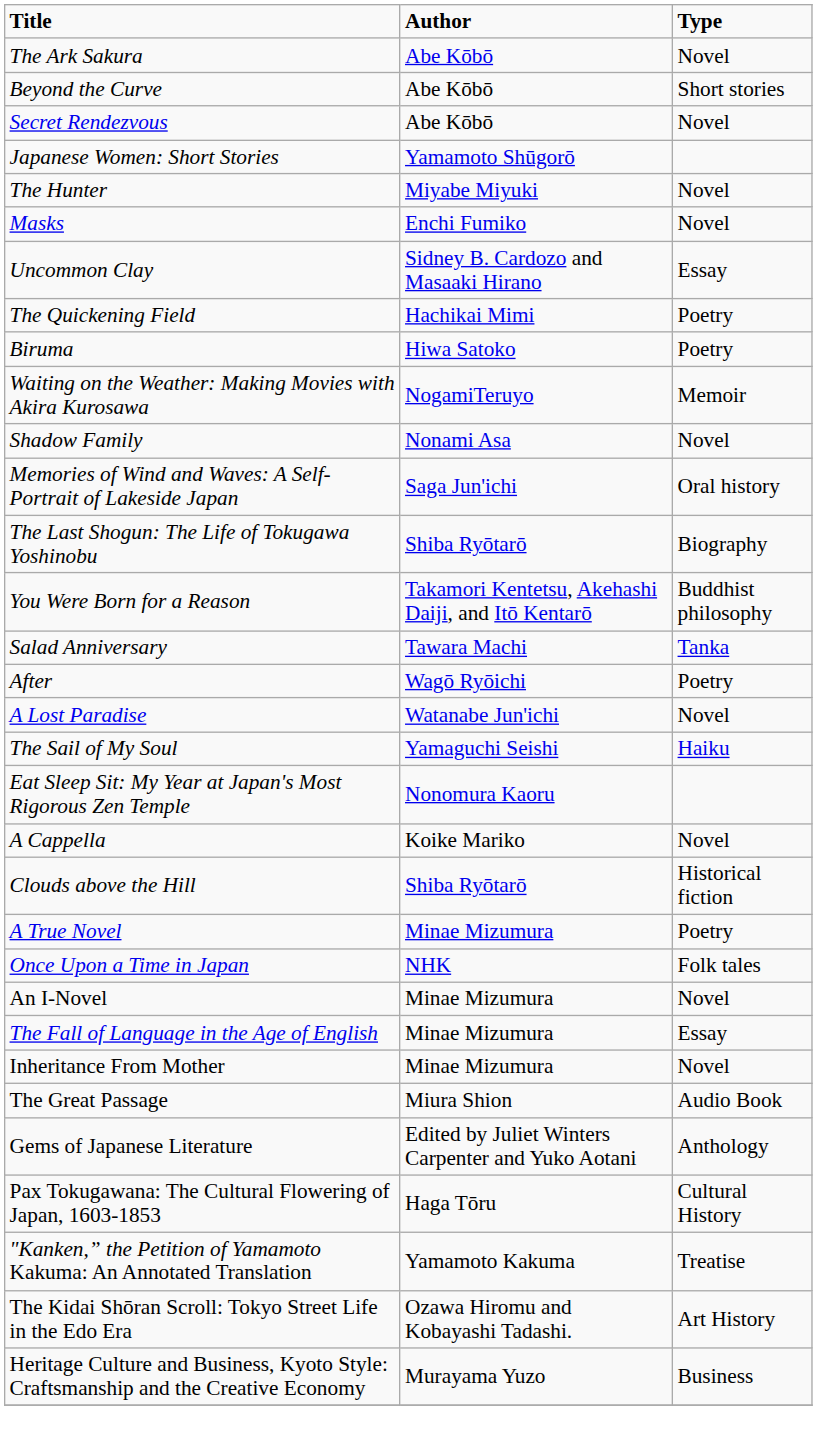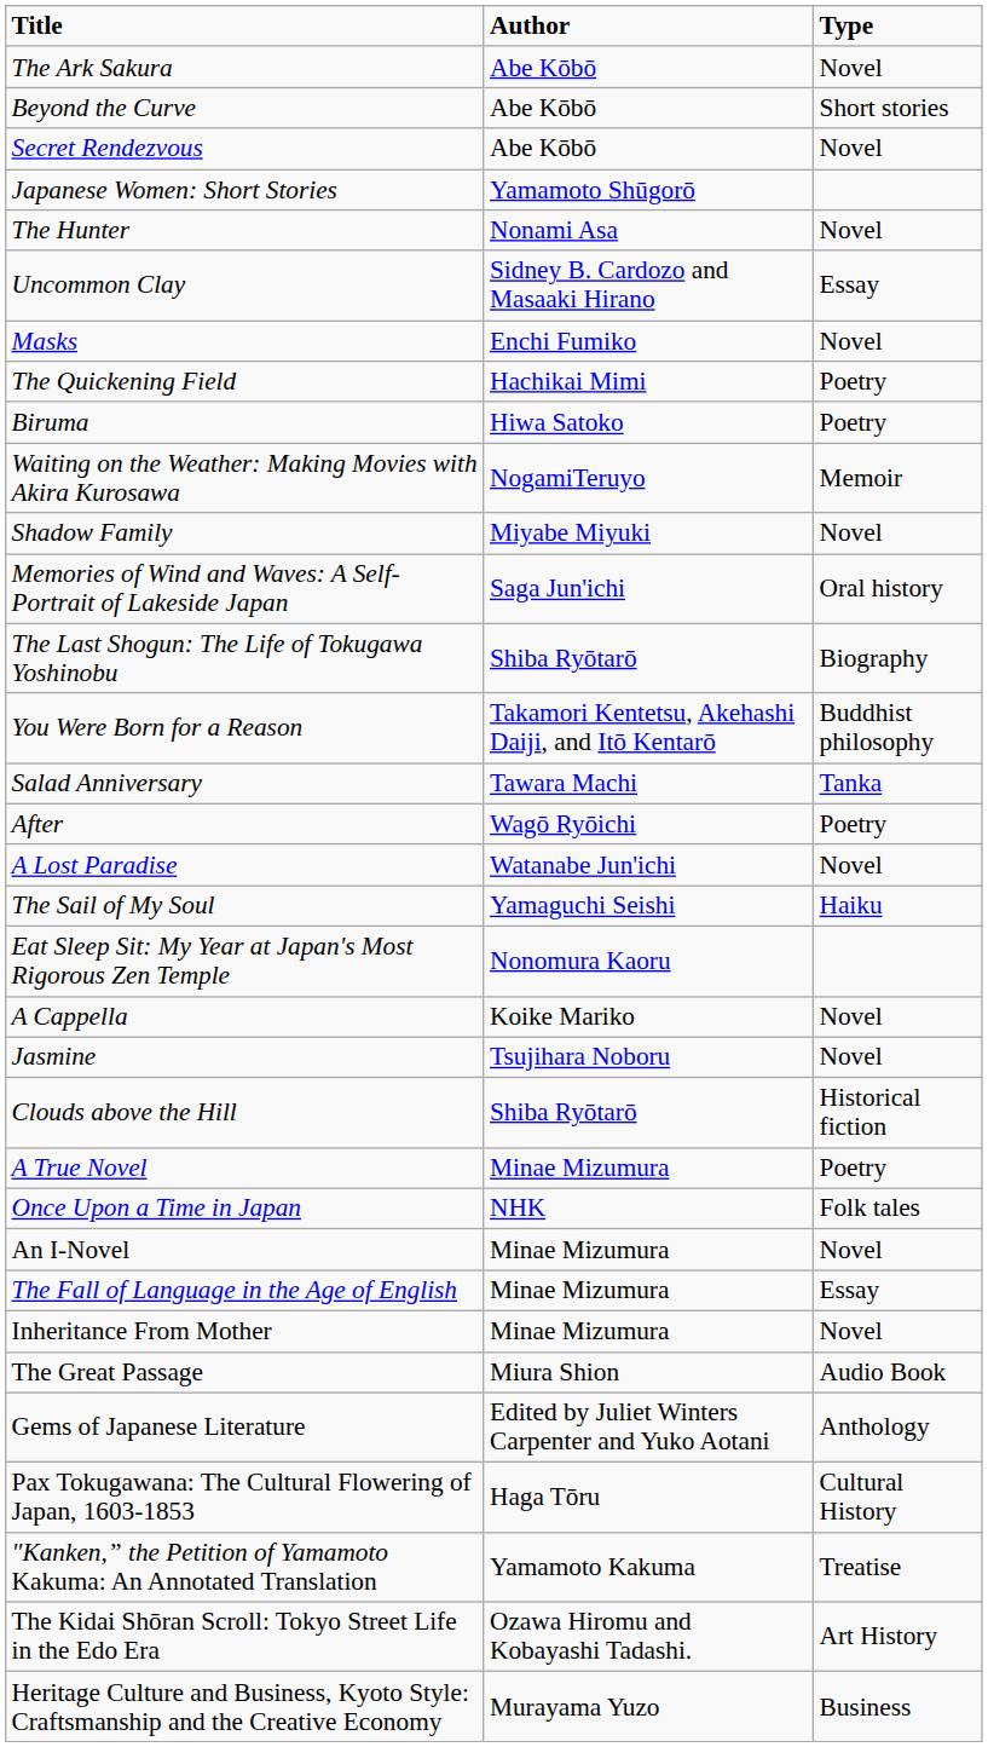 <table class="wikitable">
 <tr>
 <td><strong>Title</strong></td>
 <td><strong>Author</strong></td>
 <td><strong>Type</strong></td>
 </tr>
 <tr>
 <td><em>The Ark Sakura</em></td>
 <td><a href='#'>Abe Kōbō</a></td>
 <td>Novel</td>
 </tr>
 <tr>
 <td><em>Beyond the Curve</em></td>
 <td>Abe Kōbō</td>
 <td>Short stories</td>
 </tr>
 <tr>
 <td><em><a href='#'>Secret Rendezvous</a></em></td>
 <td>Abe Kōbō</td>
 <td>Novel</td>
 </tr>
 <tr>
 <td><em>Japanese Women: Short Stories</em></td>
 <td><a href='#'>Yamamoto Shūgorō</a></td>
 <td></td>
 </tr>
 <tr>
 <td><em>The Hunter</em></td>
-<td><a href='#'>Miyabe Miyuki</a></td>
-<td>Novel</td>
-</tr>
-<tr>
-<td><em><a href='#'>Masks</a></em></td>
-<td><a href='#'>Enchi Fumiko</a></td>
+<td><a href='#'>Nonami Asa</a></td>
 <td>Novel</td>
 </tr>
 <tr>
 <td><em>Uncommon Clay</em></td>
 <td><a href='#'>Sidney B. Cardozo</a> and <a href='#'>Masaaki Hirano</a></td>
 <td>Essay</td>
+</tr>
+<tr>
+<td><em><a href='#'>Masks</a></em></td>
+<td><a href='#'>Enchi Fumiko</a></td>
+<td>Novel</td>
 </tr>
 <tr>
 <td><em>The Quickening Field</em></td>
 <td><a href='#'>Hachikai Mimi</a></td>
 <td>Poetry</td>
 </tr>
 <tr>
 <td><em>Biruma</em></td>
 <td><a href='#'>Hiwa Satoko</a></td>
 <td>Poetry</td>
 </tr>
 <tr>
 <td><em>Waiting on the Weather: Making Movies with Akira Kurosawa</em></td>
 <td><a href='#'>NogamiTeruyo</a></td>
 <td>Memoir</td>
 </tr>
 <tr>
 <td><em>Shadow Family</em></td>
-<td><a href='#'>Nonami Asa</a></td>
+<td><a href='#'>Miyabe Miyuki</a></td>
 <td>Novel</td>
 </tr>
 <tr>
 <td><em>Memories of Wind and Waves: A Self-Portrait of Lakeside Japan</em></td>
 <td><a href='#'>Saga Jun'ichi</a></td>
 <td>Oral history</td>
 </tr>
 <tr>
 <td><em>The Last Shogun: The Life of Tokugawa Yoshinobu</em></td>
 <td><a href='#'>Shiba Ryōtarō</a></td>
 <td>Biography</td>
 </tr>
 <tr>
 <td><em>You Were Born for a Reason</em></td>
 <td><a href='#'>Takamori Kentetsu</a>, <a href='#'>Akehashi Daiji</a>, and <a href='#'>Itō Kentarō</a></td>
 <td>Buddhist philosophy</td>
 </tr>
 <tr>
 <td><em>Salad Anniversary</em></td>
 <td><a href='#'>Tawara Machi</a></td>
 <td><a href='#'>Tanka</a></td>
 </tr>
 <tr>
 <td><em>After</em></td>
 <td><a href='#'>Wagō Ryōichi</a></td>
 <td>Poetry</td>
 </tr>
 <tr>
 <td><em><a href='#'>A Lost Paradise</a></em></td>
 <td><a href='#'>Watanabe Jun'ichi</a></td>
 <td>Novel</td>
 </tr>
 <tr>
 <td><em>The Sail of My Soul</em></td>
 <td><a href='#'>Yamaguchi Seishi</a></td>
 <td><a href='#'>Haiku</a></td>
 </tr>
 <tr>
 <td><em>Eat Sleep Sit: My Year at Japan's Most Rigorous Zen Temple</em></td>
 <td><a href='#'>Nonomura Kaoru</a></td>
 <td></td>
 </tr>
 <tr>
 <td><em>A Cappella</em></td>
 <td [Mariko Koike>Koike Mariko</td>
+<td>Novel</td>
+</tr>
+<tr>
+<td><em>Jasmine</em></td>
+<td><a href='#'>Tsujihara Noboru</a></td>
 <td>Novel</td>
 </tr>
 <tr>
 <td><em>Clouds above the Hill</em></td>
 <td><a href='#'>Shiba Ryōtarō</a></td>
 <td>Historical fiction</td>
 </tr>
 <tr>
 <td><em><a href='#'>A True Novel</a></em></td>
 <td><a href='#'>Minae Mizumura</a></td>
 <td>Poetry</td>
 </tr>
 <tr>
 <td><em><a href='#'>Once Upon a Time in Japan</a></em></td>
 <td><a href='#'>NHK</a></td>
 <td>Folk tales</td>
 </tr>
 <tr>
 <td>An I-Novel</td>
 <td>Minae Mizumura</td>
 <td>Novel</td>
 </tr>
 <tr>
 <td><em><a href='#'>The Fall of Language in the Age of English</a></em></td>
 <td>Minae Mizumura</td>
 <td>Essay</td>
 </tr>
 <tr>
 <td>Inheritance From Mother</td>
 <td>Minae Mizumura</td>
 <td>Novel</td>
 </tr>
 <tr>
 <td>The Great Passage</td>
 <td>Miura Shion</td>
 <td>Audio Book</td>
 </tr>
 <tr>
 <td>Gems of Japanese Literature</td>
 <td>Edited by Juliet Winters Carpenter and Yuko Aotani</td>
 <td>Anthology</td>
 </tr>
 <tr>
 <td>Pax Tokugawana: The Cultural Flowering of Japan, 1603-1853</td>
 <td>Haga Tōru</td>
 <td>Cultural History</td>
 </tr>
 <tr>
 <td><em>"Kanken,” the Petition of Yamamoto</em> Kakuma: An Annotated Translation</td>
 <td>Yamamoto Kakuma</td>
 <td>Treatise</td>
 </tr>
 <tr>
 <td>The Kidai Shōran Scroll: Tokyo Street Life in the Edo Era <em> </em></td>
 <td>Ozawa Hiromu and Kobayashi Tadashi. <em> </em></td>
 <td>Art History</td>
 </tr>
 <tr>
 <td>Heritage Culture and Business, Kyoto Style: Craftsmanship and the Creative Economy</td>
 <td>Murayama Yuzo</td>
 <td>Business</td>
 </tr>
 <tr>
 </tr>
 </table>
